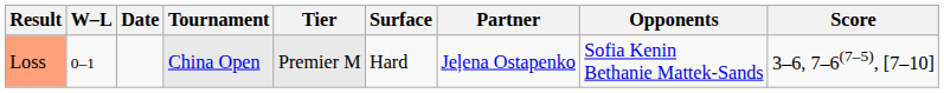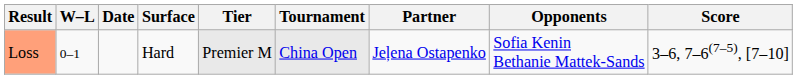 <table class="sortable wikitable">
 <tr>
 <th>Result</th>
 <th class="unsortable">W–L</th>
 <th>Date</th>
+<th>Surface</th>
+<th>Tier</th>
 <th>Tournament</th>
-<th>Tier</th>
-<th>Surface</th>
 <th>Partner</th>
 <th>Opponents</th>
 <th class="unsortable">Score</th>
 </tr>
 <tr>
 <td bgcolor=ffa07a>Loss</td>
 <td><small>0–1</small></td>
 <td><a href='#'></a></td>
+<td>Hard</td>
+<td bgcolor=e9e9e9>Premier M</td>
 <td bgcolor=e9e9e9><a href='#'>China Open</a></td>
-<td bgcolor=e9e9e9>Premier M</td>
-<td>Hard</td>
 <td> <a href='#'>Jeļena Ostapenko</a></td>
 <td> <a href='#'>Sofia Kenin</a> <br>  <a href='#'>Bethanie Mattek-Sands</a></td>
 <td>3–6, 7–6<sup>(7–5)</sup>, [7–10]</td>
 </tr>
 </table>
